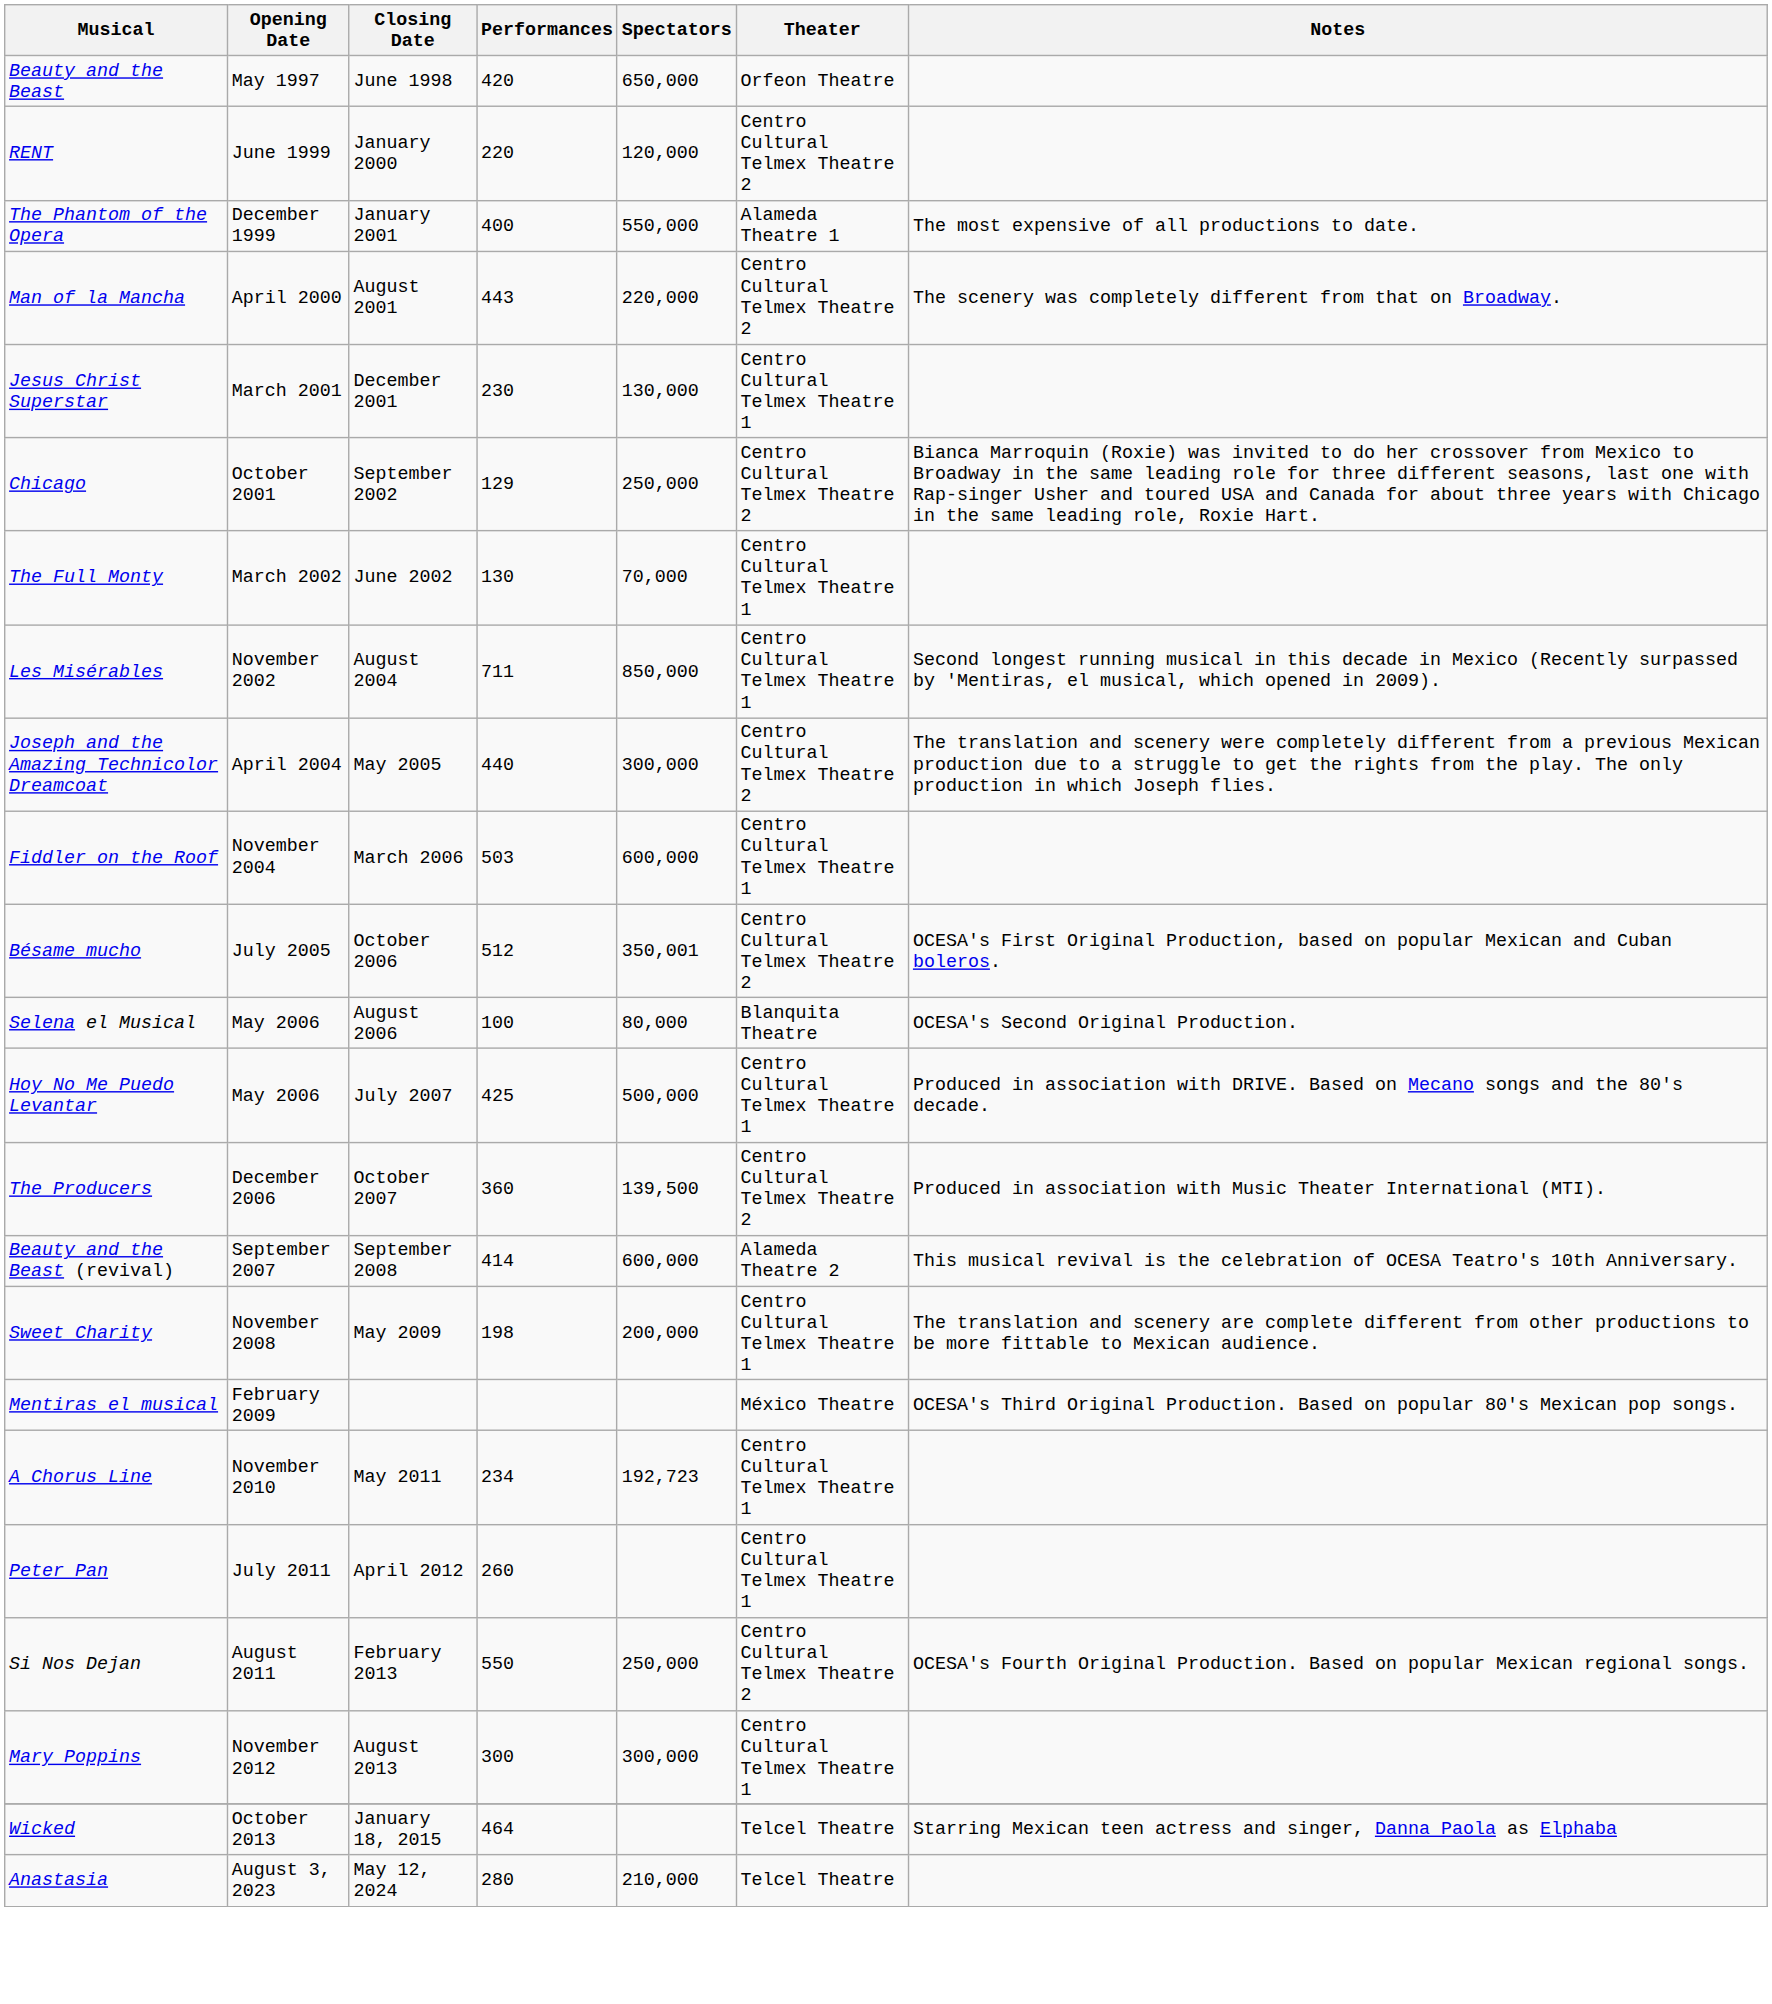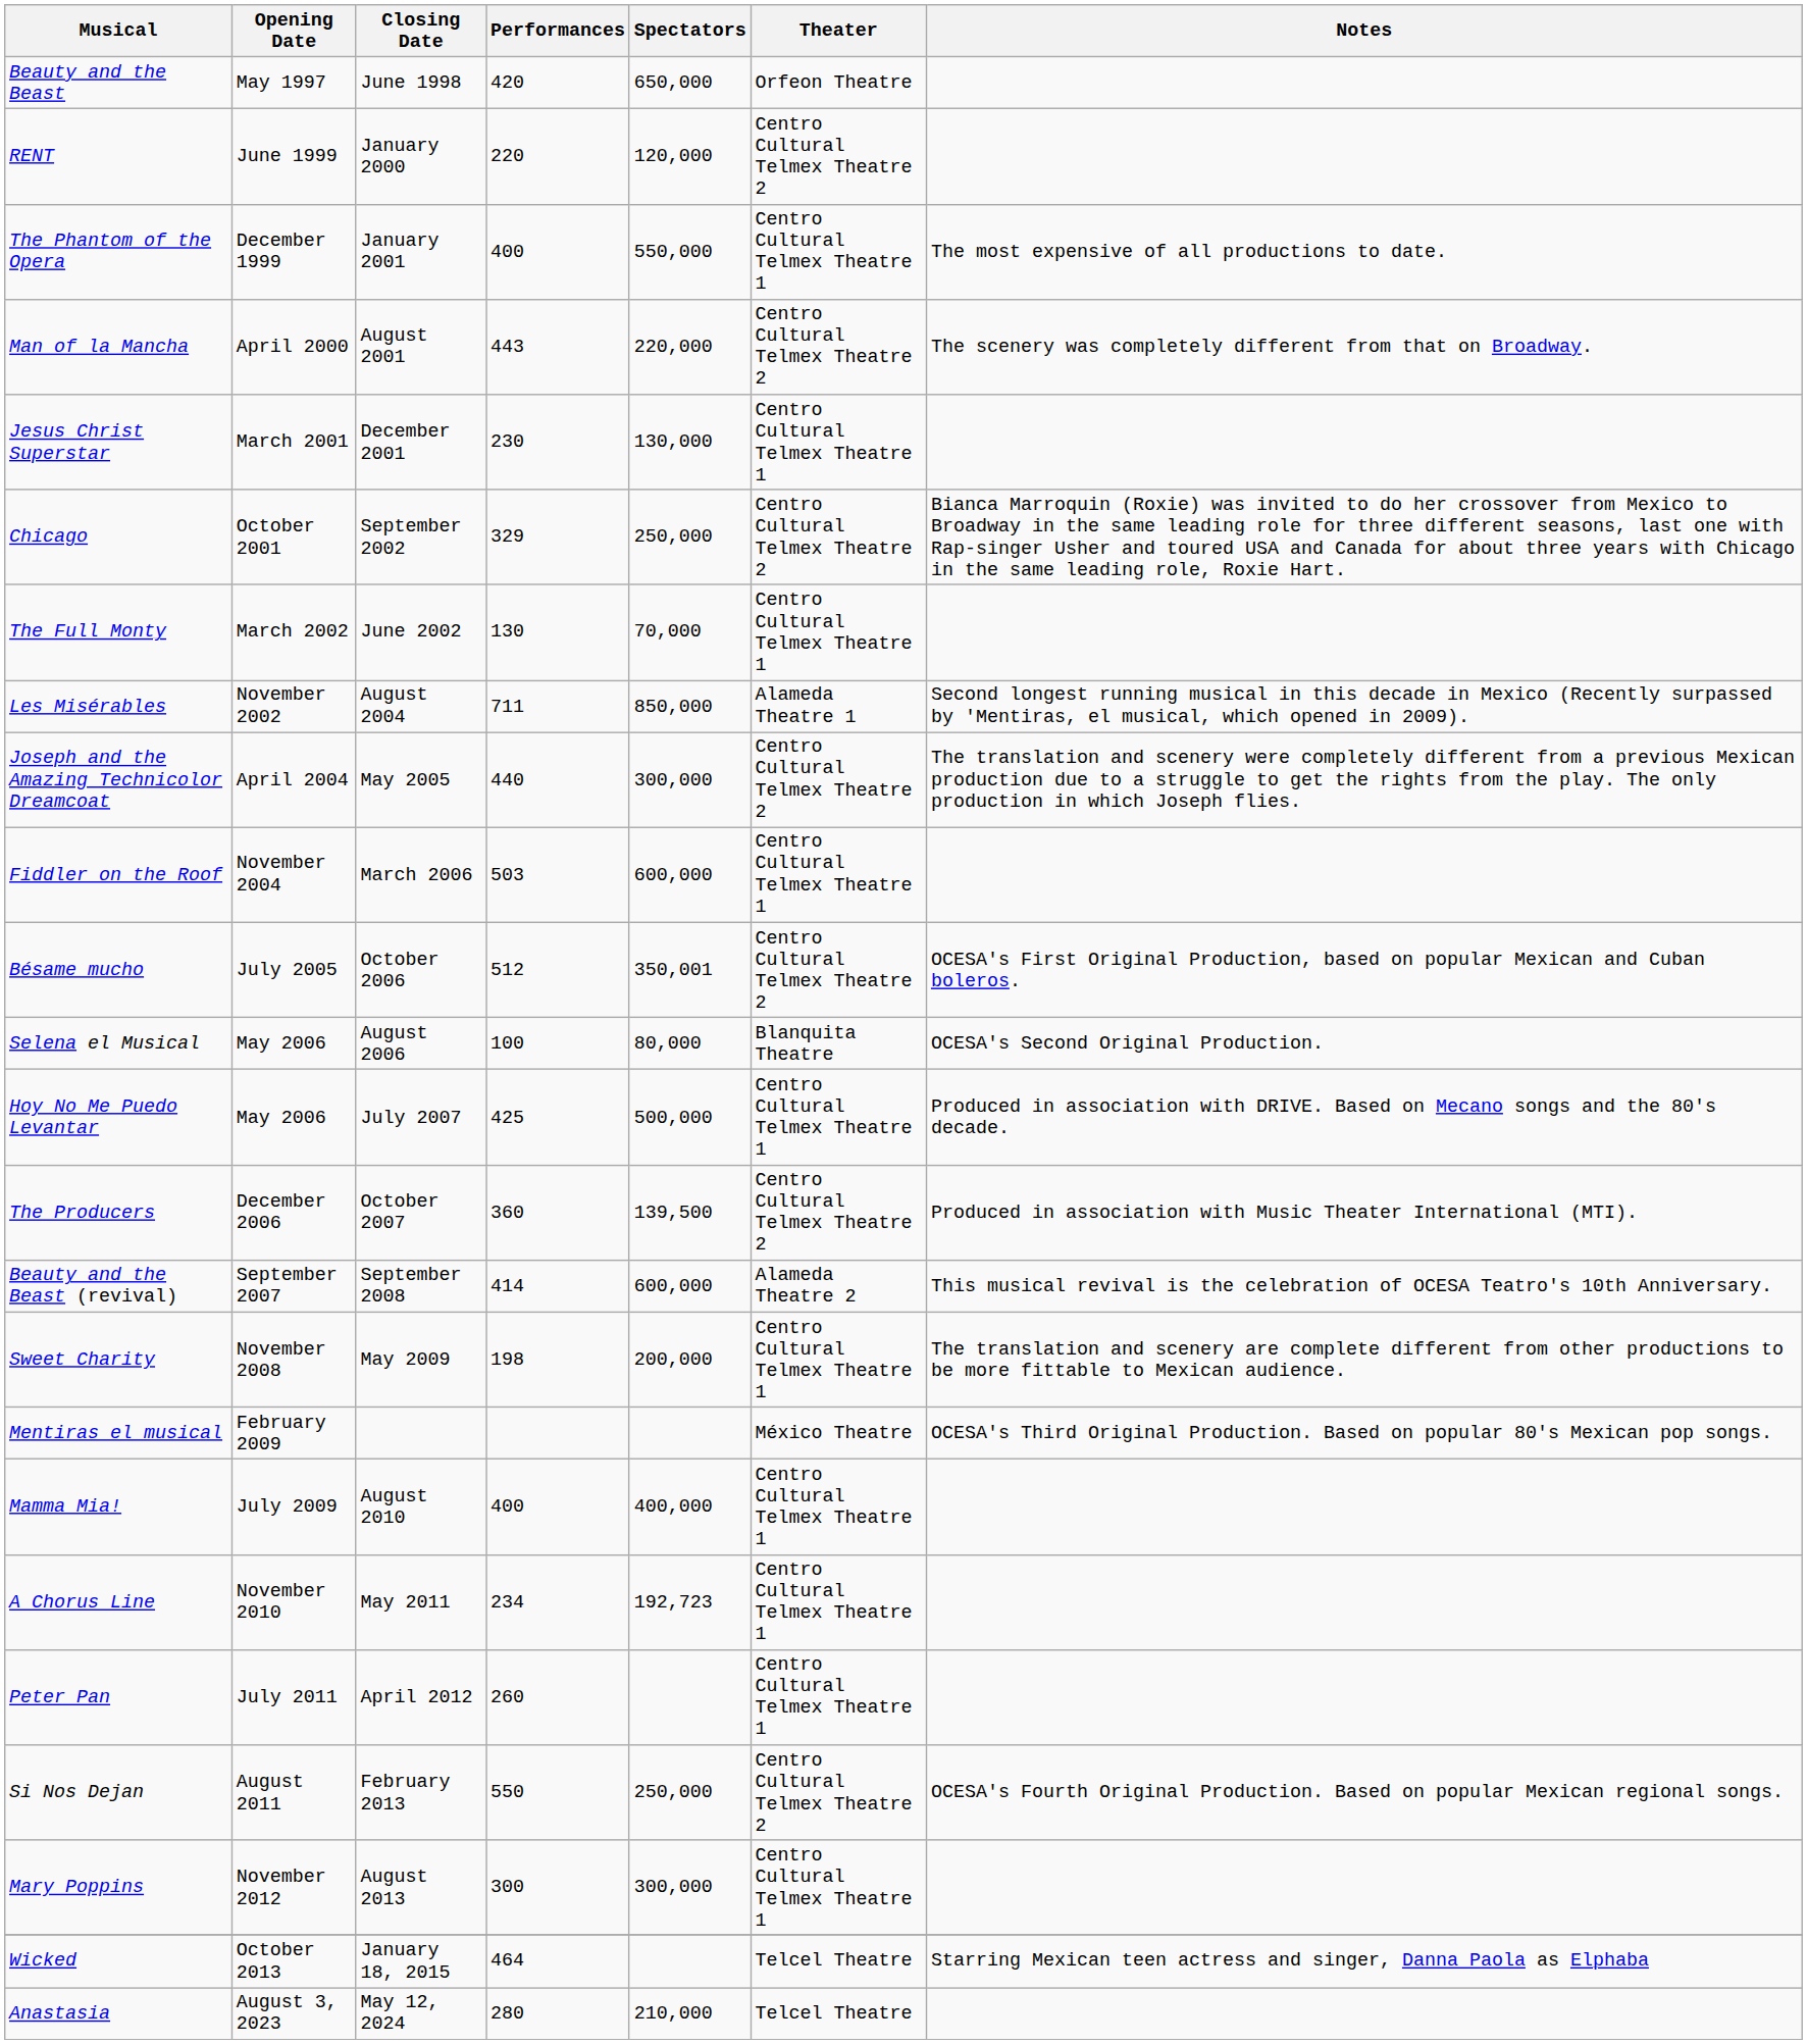 <table class="wikitable">
 <tr>
 <th>Musical</th>
 <th>Opening Date</th>
 <th>Closing Date</th>
 <th>Performances</th>
 <th>Spectators</th>
 <th>Theater</th>
 <th>Notes</th>
 </tr>
 <tr>
 <td><em><a href='#'>Beauty and the Beast</a></em></td>
 <td>May 1997</td>
 <td>June 1998</td>
 <td>420</td>
 <td>650,000</td>
 <td>Orfeon Theatre</td>
 <td></td>
 </tr>
 <tr>
 <td><em><a href='#'>RENT</a></em></td>
 <td>June 1999</td>
 <td>January 2000</td>
 <td>220</td>
 <td>120,000</td>
 <td>Centro Cultural Telmex Theatre 2</td>
 <td></td>
 </tr>
 <tr>
 <td><em><a href='#'>The Phantom of the Opera</a></em></td>
 <td>December 1999</td>
 <td>January 2001</td>
 <td>400</td>
 <td>550,000</td>
-<td>Alameda Theatre 1</td>
+<td>Centro Cultural Telmex Theatre 1</td>
 <td>The most expensive of all productions to date.</td>
 </tr>
 <tr>
 <td><em><a href='#'>Man of la Mancha</a></em></td>
 <td>April 2000</td>
 <td>August 2001</td>
 <td>443</td>
 <td>220,000</td>
 <td>Centro Cultural Telmex Theatre 2</td>
 <td>The scenery was completely different from that on <a href='#'>Broadway</a>.</td>
 </tr>
 <tr>
 <td><em><a href='#'>Jesus Christ Superstar</a></em></td>
 <td>March 2001</td>
 <td>December 2001</td>
 <td>230</td>
 <td>130,000</td>
 <td>Centro Cultural Telmex Theatre 1</td>
 <td></td>
 </tr>
 <tr>
 <td><em><a href='#'>Chicago</a></em></td>
 <td>October 2001</td>
 <td>September 2002</td>
-<td>129</td>
+<td>329</td>
 <td>250,000</td>
 <td>Centro Cultural Telmex Theatre 2</td>
 <td>Bianca Marroquin (Roxie) was invited to do her crossover from Mexico to Broadway in the same leading role for three different seasons, last one with Rap-singer Usher and toured USA and Canada for about three years with Chicago in the same leading role, Roxie Hart.</td>
 </tr>
 <tr>
 <td><em><a href='#'>The Full Monty</a></em></td>
 <td>March 2002</td>
 <td>June 2002</td>
 <td>130</td>
 <td>70,000</td>
 <td>Centro Cultural Telmex Theatre 1</td>
 <td></td>
 </tr>
 <tr>
 <td><em><a href='#'>Les Misérables</a></em></td>
 <td>November 2002</td>
 <td>August 2004</td>
 <td>711</td>
 <td>850,000</td>
-<td>Centro Cultural Telmex Theatre 1</td>
+<td>Alameda Theatre 1</td>
 <td>Second longest running musical in this decade in Mexico (Recently surpassed by 'Mentiras, el musical, which opened in 2009).</td>
 </tr>
 <tr>
 <td><em><a href='#'>Joseph and the Amazing Technicolor Dreamcoat</a></em></td>
 <td>April 2004</td>
 <td>May 2005</td>
 <td>440</td>
 <td>300,000</td>
 <td>Centro Cultural Telmex Theatre 2</td>
 <td>The translation and scenery were completely different from a previous Mexican production due to a struggle to get the rights from the play. The only production in which Joseph flies.</td>
 </tr>
 <tr>
 <td><em><a href='#'>Fiddler on the Roof</a></em></td>
 <td>November 2004</td>
 <td>March 2006</td>
 <td>503</td>
 <td>600,000</td>
 <td>Centro Cultural Telmex Theatre 1</td>
 <td></td>
 </tr>
 <tr>
 <td><em><a href='#'>Bésame mucho</a></em></td>
 <td>July 2005</td>
 <td>October 2006</td>
 <td>512</td>
 <td>350,001</td>
 <td>Centro Cultural Telmex Theatre 2</td>
 <td>OCESA's First Original Production, based on popular Mexican and Cuban <a href='#'>boleros</a>.</td>
 </tr>
 <tr>
 <td><em><a href='#'>Selena</a> el Musical</em></td>
 <td>May 2006</td>
 <td>August 2006</td>
 <td>100</td>
 <td>80,000</td>
 <td>Blanquita Theatre</td>
 <td>OCESA's Second Original Production.</td>
 </tr>
 <tr>
 <td><em><a href='#'>Hoy No Me Puedo Levantar</a></em></td>
 <td>May 2006</td>
 <td>July 2007</td>
 <td>425</td>
 <td>500,000</td>
 <td>Centro Cultural Telmex Theatre 1</td>
 <td>Produced in association with DRIVE. Based on <a href='#'>Mecano</a> songs and the 80's decade.</td>
 </tr>
 <tr>
 <td><em><a href='#'>The Producers</a></em></td>
 <td>December 2006</td>
 <td>October 2007</td>
 <td>360</td>
 <td>139,500</td>
 <td>Centro Cultural Telmex Theatre 2</td>
 <td>Produced in association with Music Theater International (MTI).</td>
 </tr>
 <tr>
 <td><em><a href='#'>Beauty and the Beast</a></em> (revival)</td>
 <td>September 2007</td>
 <td>September 2008</td>
 <td>414</td>
 <td>600,000</td>
 <td>Alameda Theatre 2</td>
 <td>This musical revival is the celebration of OCESA Teatro's 10th Anniversary.</td>
 </tr>
 <tr>
 <td><em><a href='#'>Sweet Charity</a></em></td>
 <td>November 2008</td>
 <td>May 2009</td>
 <td>198</td>
 <td>200,000</td>
 <td>Centro Cultural Telmex Theatre 1</td>
 <td>The translation and scenery are complete different from other productions to be more fittable to Mexican audience.</td>
 </tr>
 <tr>
 <td><em><a href='#'>Mentiras el musical</a></em></td>
 <td>February 2009</td>
 <td></td>
 <td></td>
 <td></td>
 <td>México Theatre</td>
 <td>OCESA's Third Original Production. Based on popular 80's Mexican pop songs.</td>
 </tr>
 <tr>
+<td><em><a href='#'>Mamma Mia!</a></em></td>
+<td>July 2009</td>
+<td>August 2010</td>
+<td>400</td>
+<td>400,000</td>
+<td>Centro Cultural Telmex Theatre 1</td>
+<td></td>
+</tr>
+<tr>
 <td><em><a href='#'>A Chorus Line</a></em></td>
 <td>November 2010</td>
 <td>May 2011</td>
 <td>234</td>
 <td>192,723</td>
 <td>Centro Cultural Telmex Theatre 1</td>
 <td></td>
 </tr>
 <tr>
 <td><em><a href='#'>Peter Pan</a></em></td>
 <td>July 2011</td>
 <td>April 2012</td>
 <td>260</td>
 <td></td>
 <td>Centro Cultural Telmex Theatre 1</td>
 <td></td>
 </tr>
 <tr>
 <td><em>Si Nos Dejan</em></td>
 <td>August 2011</td>
 <td>February 2013</td>
 <td>550</td>
 <td>250,000</td>
 <td>Centro Cultural Telmex Theatre 2</td>
 <td>OCESA's Fourth Original Production. Based on popular Mexican regional songs.</td>
 </tr>
 <tr>
 <td><em><a href='#'>Mary Poppins</a></em></td>
 <td>November 2012</td>
 <td>August<br>2013</td>
 <td>300</td>
 <td>300,000</td>
 <td>Centro Cultural Telmex Theatre 1</td>
 <td></td>
 </tr>
 <tr>
 </tr>
 <tr>
 <td><em><a href='#'>Wicked</a></em></td>
 <td>October<br>2013</td>
 <td>January 18, 2015</td>
 <td>464</td>
 <td></td>
 <td>Telcel Theatre</td>
 <td>Starring Mexican teen actress and singer, <a href='#'>Danna Paola</a> as <a href='#'>Elphaba</a></td>
 </tr>
 <tr>
 <td><em><a href='#'>Anastasia</a></em></td>
 <td>August 3, 2023</td>
 <td>May 12, 2024</td>
 <td>280</td>
 <td>210,000</td>
 <td>Telcel Theatre</td>
 <td></td>
 </tr>
 <tr>
 </tr>
 </table>
